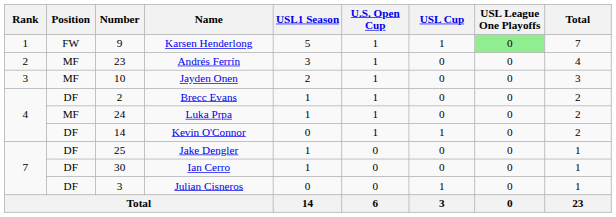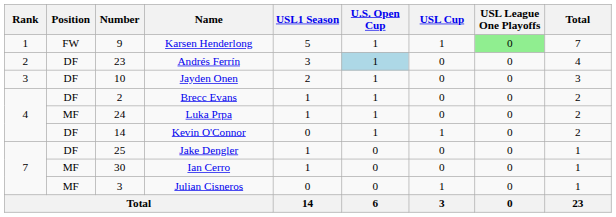 <table class="wikitable" style="text-align:center;">
 <tr>
 <th style="width:56px;">Rank</th>
 <th style="width:64px;">Position</th>
 <th style="width:64px;">Number</th>
 <th style="width:200px;">Name</th>
 <th style="width:100px;"><a href='#'>USL1 Season</a></th>
 <th style="width:100px;"><a href='#'>U.S. Open Cup</a></th>
 <th style="width:100px;"><a href='#'>USL Cup</a></th>
 <th style="width:100px;">USL League One Playoffs</th>
 <th style="width:100px;">Total</th>
 </tr>
 <tr>
 <td>1</td>
 <td>FW</td>
 <td>9</td>
 <td> <a href='#'>Karsen Henderlong</a></td>
 <td>5</td>
 <td>1</td>
 <td>1</td>
 <td style="background: lightgreen;">0</td>
 <td>7</td>
 </tr>
 <tr>
 <td>2</td>
-<td>MF</td>
+<td>DF</td>
 <td>23</td>
 <td> <a href='#'>Andrés Ferrín</a></td>
 <td>3</td>
-<td>1</td>
+<td style="background: lightblue;">1</td>
 <td>0</td>
 <td>0</td>
 <td>4</td>
 </tr>
 <tr>
 <td>3</td>
-<td>MF</td>
+<td>DF</td>
 <td>10</td>
 <td> <a href='#'>Jayden Onen</a></td>
 <td>2</td>
 <td>1</td>
 <td>0</td>
 <td>0</td>
 <td>3</td>
 </tr>
 <tr>
 <td rowspan=3>4</td>
 <td>DF</td>
 <td>2</td>
 <td> <a href='#'>Brecc Evans</a></td>
 <td>1</td>
 <td>1</td>
 <td>0</td>
 <td>0</td>
 <td>2</td>
 </tr>
 <tr>
 <td>MF</td>
 <td>24</td>
 <td> <a href='#'>Luka Prpa</a></td>
 <td>1</td>
 <td>1</td>
 <td>0</td>
 <td>0</td>
 <td>2</td>
 </tr>
 <tr>
 <td>DF</td>
 <td>14</td>
 <td> <a href='#'>Kevin O'Connor</a></td>
 <td>0</td>
 <td>1</td>
 <td>1</td>
 <td>0</td>
 <td>2</td>
 </tr>
 <tr>
 <td rowspan=3>7</td>
 <td>DF</td>
 <td>25</td>
 <td> <a href='#'>Jake Dengler</a></td>
 <td>1</td>
 <td>0</td>
 <td>0</td>
 <td>0</td>
 <td>1</td>
 </tr>
 <tr>
-<td>DF</td>
+<td>MF</td>
 <td>30</td>
 <td> <a href='#'>Ian Cerro</a></td>
 <td>1</td>
 <td>0</td>
 <td>0</td>
 <td>0</td>
 <td>1</td>
 </tr>
 <tr>
-<td>DF</td>
+<td>MF</td>
 <td>3</td>
 <td> <a href='#'>Julian Cisneros</a></td>
 <td>0</td>
 <td>0</td>
 <td>1</td>
 <td>0</td>
 <td>1</td>
 </tr>
 <tr>
 <th colspan="4">Total</th>
 <th>14</th>
 <th>6</th>
 <th>3</th>
 <th>0</th>
 <th>23</th>
 </tr>
 </table>
